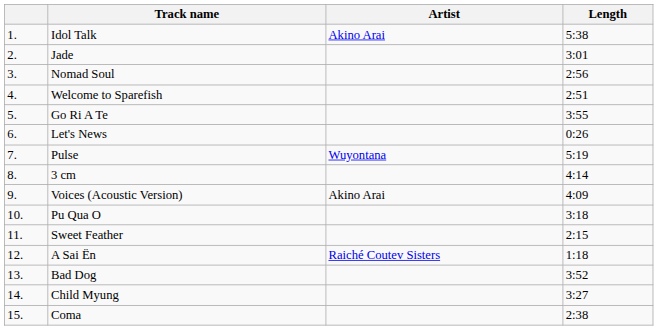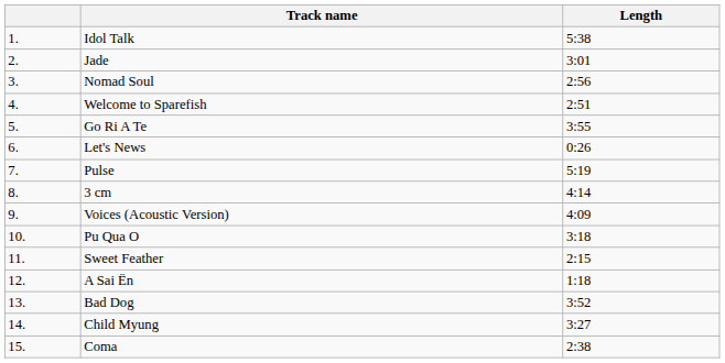 <table class="wikitable" style="width:65%;">
 <tr>
 <th></th>
 <th>Track name</th>
-<th>Artist</th>
 <th>Length</th>
 </tr>
 <tr>
 <td>1.</td>
 <td>Idol Talk</td>
-<td><a href='#'>Akino Arai</a></td>
 <td>5:38</td>
 </tr>
 <tr>
 <td>2.</td>
 <td>Jade</td>
-<td></td>
 <td>3:01</td>
 </tr>
 <tr>
 <td>3.</td>
 <td>Nomad Soul</td>
-<td></td>
 <td>2:56</td>
 </tr>
 <tr>
 <td>4.</td>
 <td>Welcome to Sparefish</td>
-<td></td>
 <td>2:51</td>
 </tr>
 <tr>
 <td>5.</td>
 <td>Go Ri A Te</td>
-<td></td>
 <td>3:55</td>
 </tr>
 <tr>
 <td>6.</td>
 <td>Let's News</td>
-<td></td>
 <td>0:26</td>
 </tr>
 <tr>
 <td>7.</td>
 <td>Pulse</td>
-<td><a href='#'>Wuyontana</a></td>
 <td>5:19</td>
 </tr>
 <tr>
 <td>8.</td>
 <td>3 cm</td>
-<td></td>
 <td>4:14</td>
 </tr>
 <tr>
 <td>9.</td>
 <td>Voices (Acoustic Version)</td>
-<td>Akino Arai</td>
 <td>4:09</td>
 </tr>
 <tr>
 <td>10.</td>
 <td>Pu Qua O</td>
-<td></td>
 <td>3:18</td>
 </tr>
 <tr>
 <td>11.</td>
 <td>Sweet Feather</td>
-<td></td>
 <td>2:15</td>
 </tr>
 <tr>
 <td>12.</td>
 <td>A Sai Ën</td>
-<td><a href='#'>Raiché Coutev Sisters</a></td>
 <td>1:18</td>
 </tr>
 <tr>
 <td>13.</td>
 <td>Bad Dog</td>
-<td></td>
 <td>3:52</td>
 </tr>
 <tr>
 <td>14.</td>
 <td>Child Myung</td>
-<td></td>
 <td>3:27</td>
 </tr>
 <tr>
 <td>15.</td>
 <td>Coma</td>
-<td></td>
 <td>2:38</td>
 </tr>
 </table>
